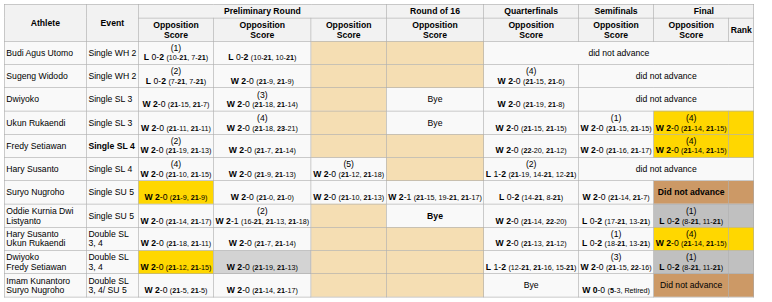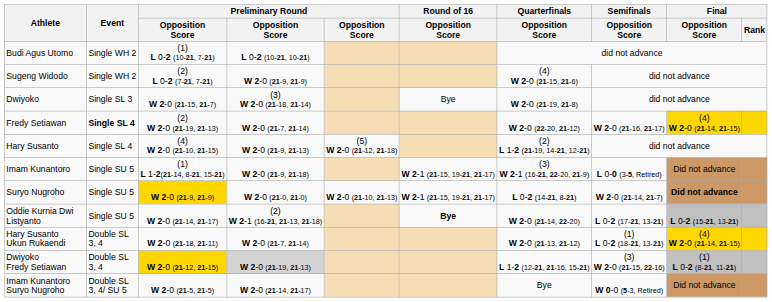 <table class="wikitable" border="1" style="font-size:90%">
 <tr>
 <th width=130 rowspan=2>Athlete</th>
 <th width=80 rowspan=2>Event</th>
 <th colspan=3>Preliminary Round</th>
 <th>Round of 16</th>
 <th>Quarterfinals</th>
 <th>Semifinals</th>
 <th width="150" colspan="2">Final</th>
 </tr>
 <tr>
 <th>Opposition<br>Score</th>
 <th>Opposition<br>Score</th>
 <th>Opposition<br>Score</th>
 <th>Opposition<br>Score</th>
 <th>Opposition<br>Score</th>
 <th>Opposition<br>Score</th>
 <th>Opposition<br>Score</th>
 <th>Rank</th>
 </tr>
 <tr>
 <td>Budi Agus Utomo</td>
 <td>Single WH 2</td>
 <td align=center>(1) <br><strong>L</strong> 0-<strong>2</strong> <small>(10-<strong>21</strong>, 7-<strong>21</strong>)</small></td>
 <td align=center><br><strong>L</strong> 0-<strong>2</strong> <small>(10-<strong>21</strong>, 10-<strong>21</strong>)</small></td>
 <td bgcolor="wheat"></td>
 <td bgcolor="wheat"></td>
 <td align=center colspan="4">did not advance</td>
 </tr>
 <tr>
 <td>Sugeng Widodo</td>
 <td>Single WH 2</td>
 <td align=center>(2) <br><strong>L</strong> 0-<strong>2</strong> <small>(7-<strong>21</strong>, 7-<strong>21</strong>)</small></td>
 <td align=center><br><strong>W</strong> <strong>2</strong>-0 <small>(<strong>21</strong>-9, <strong>21</strong>-9)</small></td>
 <td bgcolor="wheat"></td>
 <td bgcolor="wheat"></td>
 <td align=center>(4) <br><strong>W</strong> <strong>2</strong>-0 <small>(<strong>21</strong>-15, <strong>21</strong>-6)</small></td>
 <td align=center colspan="3">did not advance</td>
 </tr>
 <tr>
 <td>Dwiyoko</td>
 <td>Single SL 3</td>
 <td align=center><br><strong>W</strong> <strong>2</strong>-0 <small>(<strong>21</strong>-15, <strong>21</strong>-7)</small></td>
 <td align=center>(3) <br><strong>W</strong> <strong>2</strong>-0 <small>(<strong>21</strong>-18, <strong>21</strong>-14)</small></td>
 <td bgcolor="wheat"></td>
 <td align=center>Bye</td>
 <td align=center><br><strong>W</strong> <strong>2</strong>-0 <small>(<strong>21</strong>-19, <strong>21</strong>-8)</small></td>
 <td align=center colspan="3">did not advance</td>
 </tr>
 <tr>
-<td>Ukun Rukaendi</td>
-<td>Single SL 3</td>
-<td align=center><br><strong>W</strong> <strong>2</strong>-0 <small>(<strong>21</strong>-11, <strong>21</strong>-11)</small></td>
-<td align=center>(4) <br><strong>W</strong> <strong>2</strong>-0 <small>(<strong>21</strong>-18, <strong>23</strong>-21)</small></td>
-<td bgcolor="wheat"></td>
-<td align=center>Bye</td>
-<td align=center><br><strong>W</strong> <strong>2</strong>-0 <small>(<strong>21</strong>-15, <strong>21</strong>-15)</small></td>
-<td align=center>(1) <br><strong>W</strong> <strong>2</strong>-0 <small>(<strong>21</strong>-15, <strong>21</strong>-15)</small></td>
-<td align=center bgcolor="gold">(4) <br><strong>W</strong> <strong>2</strong>-0 <small>(<strong>21</strong>-14, <strong>21</strong>-15)</small></td>
-<td align=center bgcolor="gold"></td>
-</tr>
-<tr>
 <td>Fredy Setiawan</td>
 <td><strong>Single SL 4</strong></td>
 <td align=center>(2) <br><strong>W</strong> <strong>2</strong>-0 <small>(<strong>21</strong>-19, <strong>21</strong>-13)</small></td>
 <td align=center><br><strong>W</strong> <strong>2</strong>-0 <small>(<strong>21</strong>-7, <strong>21</strong>-14)</small></td>
 <td bgcolor="wheat"></td>
 <td bgcolor="wheat"></td>
 <td align=center><br><strong>W</strong> <strong>2</strong>-0 <small>(<strong>22</strong>-20, <strong>21</strong>-12)</small></td>
 <td align=center><br><strong>W</strong> <strong>2</strong>-0 <small>(<strong>21</strong>-16, <strong>21</strong>-17)</small></td>
 <td align=center bgcolor="gold">(4) <br><strong>W</strong> <strong>2</strong>-0 <small>(<strong>21</strong>-14, <strong>21</strong>-15)</small></td>
 <td align=center bgcolor="gold"></td>
 </tr>
 <tr>
 <td>Hary Susanto</td>
 <td>Single SL 4</td>
 <td align=center>(4) <br><strong>W</strong> <strong>2</strong>-0 <small>(<strong>21</strong>-10, <strong>21</strong>-15)</small></td>
 <td align=center><br><strong>W</strong> <strong>2</strong>-0 <small>(<strong>21</strong>-9, <strong>21</strong>-13)</small></td>
 <td align=center>(5) <br><strong>W</strong> <strong>2</strong>-0 <small>(<strong>21</strong>-12, <strong>21</strong>-18)</small></td>
 <td bgcolor="wheat"></td>
 <td align=center>(2) <br><strong>L</strong> 1-<strong>2</strong> <small>(<strong>21</strong>-19, 14-<strong>21</strong>, 12-<strong>21</strong>)</small></td>
 <td align=center colspan="3">did not advance</td>
 </tr>
 <tr>
+<td>Imam Kunantoro</td>
+<td>Single SU 5</td>
+<td align=center>(1) <br><strong>L</strong> 1-<strong>2</strong><small>(<strong>21</strong>-14, 8-<strong>21</strong>, 15-<strong>21</strong>)</small></td>
+<td align=center><br><strong>W</strong> <strong>2</strong>-0 <small>(<strong>21</strong>-9, <strong>21</strong>-18)</small></td>
+<td bgcolor="wheat"></td>
+<td align=center><br><strong>W</strong> <strong>2</strong>-1 <small>(<strong>21</strong>-15, 19-<strong>21</strong>, <strong>21</strong>-17)</small></td>
+<td align=center>(3) <br><strong>W</strong> <strong>2</strong>-1 <small>(16-<strong>21</strong>, <strong>22</strong>-20, <strong>21</strong>-9)</small></td>
+<td align=center><br><strong>L</strong> 0-<strong>0</strong> <small>(3-<strong>5</strong>, Retired)</small></td>
+<td align=center bgcolor=cc9966>Did not advance</td>
+<td align=center bgcolor=cc9966></td>
+</tr>
+<tr>
 <td>Suryo Nugroho</td>
 <td>Single SU 5</td>
 <td align=center style="background: gold;"><br><strong>W</strong> <strong>2</strong>-0 <small>(<strong>21</strong>-9, <strong>21</strong>-9)</small></td>
 <td align=center><br><strong>W</strong> <strong>2</strong>-0 <small>(<strong>21</strong>-0, <strong>21</strong>-0)</small></td>
 <td align=center><br><strong>W</strong> <strong>2</strong>-0 <small>(<strong>21</strong>-10, <strong>21</strong>-13)</small></td>
 <td align=center><br><strong>W</strong> <strong>2</strong>-1 <small>(<strong>21</strong>-15, 19-<strong>21</strong>, <strong>21</strong>-17)</small></td>
 <td align=center><br><strong>L</strong> 0-<strong>2</strong> <small>(14-<strong>21</strong>, 8-<strong>21</strong>)</small></td>
 <td align=center><br><strong>W</strong> <strong>2</strong>-0 <small>(<strong>21</strong>-14, <strong>21</strong>-7)</small></td>
 <td align=center bgcolor=cc9966><strong>Did not advance</strong></td>
 <td align=center bgcolor=cc9966></td>
 </tr>
 <tr>
 <td>Oddie Kurnia Dwi Listyanto</td>
 <td>Single SU 5</td>
 <td align=center><br><strong>W</strong> <strong>2</strong>-0 <small>(<strong>21</strong>-14, <strong>21</strong>-17)</small></td>
 <td align=center>(2) <br><strong>W</strong> <strong>2</strong>-1 <small>(16-<strong>21</strong>, <strong>21</strong>-13, <strong>21</strong>-18)</small></td>
 <td bgcolor="wheat"></td>
 <td align=center><strong>Bye</strong></td>
 <td align=center><br><strong>W</strong> <strong>2</strong>-0 <small>(<strong>21</strong>-14, <strong>22</strong>-20)</small></td>
 <td align=center> <br><strong>L</strong> 0-<strong>2</strong> <small>(17-<strong>21</strong>, 13-<strong>21</strong>)</small></td>
-<td align=center bgcolor="silver">(1) <br><strong>L</strong> 0-<strong>2</strong> <small>(8-<strong>21</strong>, 11-<strong>21</strong>)</small></td>
+<td align=center bgcolor="silver"><br><strong>L</strong> 0-<strong>2</strong> <small>(15-<strong>21</strong>, 13-<strong>21</strong>)</small></td>
 <td align=center bgcolor="silver"></td>
 </tr>
 <tr>
 <td>Hary Susanto <br> Ukun Rukaendi</td>
 <td>Double SL 3, 4</td>
 <td align=center><br><strong>W</strong> <strong>2</strong>-0 <small>(<strong>21</strong>-18, <strong>21</strong>-11)</small></td>
 <td align=center><br><strong>W</strong> <strong>2</strong>-0 <small>(<strong>21</strong>-7, <strong>21</strong>-14)</small></td>
 <td bgcolor="wheat"></td>
 <td bgcolor="wheat"></td>
 <td align=center><br><strong>W</strong> <strong>2</strong>-0 <small>(<strong>21</strong>-13, <strong>21</strong>-12)</small></td>
 <td align=center>(1) <br><strong>L</strong> 0-<strong>2</strong> <small>(18-<strong>21</strong>, 13-<strong>21</strong>)</small></td>
 <td align=center bgcolor="gold">(4) <br><strong>W</strong> <strong>2</strong>-0 <small>(<strong>21</strong>-14, <strong>21</strong>-15)</small></td>
 <td align=center bgcolor="gold"></td>
 </tr>
 <tr>
 <td>Dwiyoko <br> Fredy Setiawan</td>
 <td>Double SL 3, 4</td>
 <td align=center style="background: gold;"><br><strong>W</strong> <strong>2</strong>-0 <small>(<strong>21</strong>-12, <strong>21</strong>-15)</small></td>
 <td align=center style="background: lightgrey;"><br><strong>W</strong> <strong>2</strong>-0 <small>(<strong>21</strong>-19, <strong>21</strong>-13)</small></td>
 <td bgcolor="wheat"></td>
 <td bgcolor="wheat"></td>
 <td align=center><br><strong>L</strong> 1-<strong>2</strong> <small>(12-<strong>21</strong>, <strong>21</strong>-16, 15-<strong>21</strong>)</small></td>
 <td align=center>(3) <br><strong>W</strong> <strong>2</strong>-0 <small>(<strong>21</strong>-15, <strong>22</strong>-16)</small></td>
 <td align=center bgcolor="silver">(1) <br><strong>L</strong> 0-<strong>2</strong> <small>(8-<strong>21</strong>, 11-<strong>21</strong>)</small></td>
 <td align=center bgcolor="silver"></td>
 </tr>
 <tr>
 <td>Imam Kunantoro <br> Suryo Nugroho</td>
 <td>Double SL 3, 4/ SU 5</td>
 <td align=center><br><strong>W</strong> <strong>2</strong>-0 <small>(<strong>21</strong>-5, <strong>21</strong>-5)</small></td>
 <td align=center><br><strong>W</strong> <strong>2</strong>-0 <small>(<strong>21</strong>-14, <strong>21</strong>-17)</small></td>
 <td bgcolor="wheat"></td>
 <td bgcolor="wheat"></td>
 <td align=center>Bye</td>
 <td align=center><br><strong>W</strong> <strong>0</strong>-0 <small>(<strong>5</strong>-3, Retired)</small></td>
 <td align=center bgcolor=cc9966>Did not advance</td>
 <td align=center bgcolor=cc9966></td>
 </tr>
 </table>
